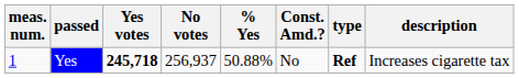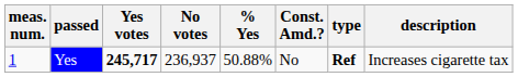 <table class="wikitable sortable">
 <tr>
 <th>meas.<br>num.</th>
 <th>passed</th>
 <th>Yes<br>votes</th>
 <th>No<br>votes</th>
 <th>%<br>Yes</th>
 <th>Const.<br>Amd.?</th>
 <th>type</th>
 <th>description</th>
 </tr>
 <tr>
 <td><a href='#'>1</a></td>
 <td style="background:blue;color:white">Yes</td>
-<td><strong>245,718</strong></td>
-<td>256,937</td>
+<td><strong>245,717</strong></td>
+<td>236,937</td>
 <td>50.88%</td>
 <td>No</td>
 <td><strong>Ref</strong></td>
 <td>Increases cigarette tax</td>
 </tr>
 </table>
